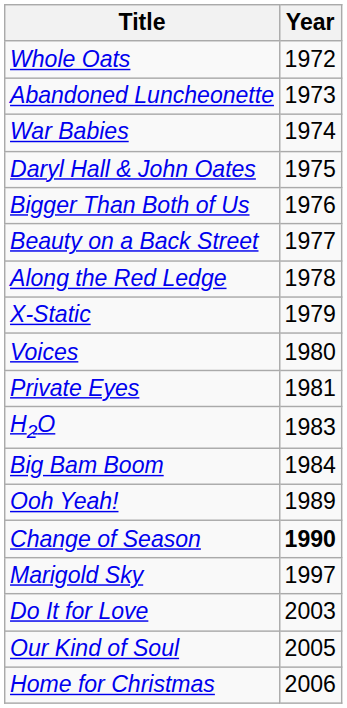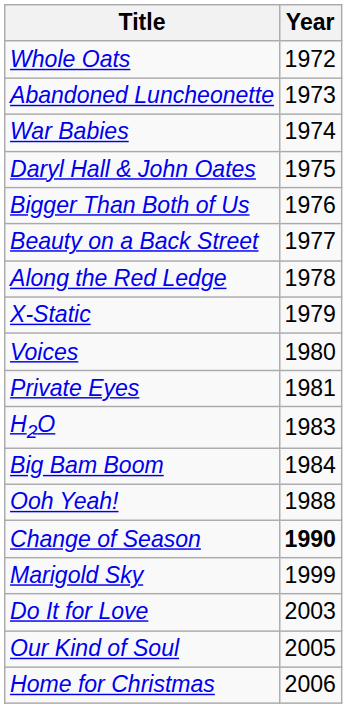 <table class="wikitable">
 <tr>
 <th>Title</th>
 <th>Year</th>
 </tr>
 <tr>
 <td><em><a href='#'>Whole Oats</a></em></td>
 <td>1972</td>
 </tr>
 <tr>
 <td><em><a href='#'>Abandoned Luncheonette</a></em></td>
 <td>1973</td>
 </tr>
 <tr>
 <td><em><a href='#'>War Babies</a></em></td>
 <td>1974</td>
 </tr>
 <tr>
 <td><em><a href='#'>Daryl Hall & John Oates</a></em></td>
 <td>1975</td>
 </tr>
 <tr>
 <td><em><a href='#'>Bigger Than Both of Us</a></em></td>
 <td>1976</td>
 </tr>
 <tr>
 <td><em><a href='#'>Beauty on a Back Street</a></em></td>
 <td>1977</td>
 </tr>
 <tr>
 <td><em><a href='#'>Along the Red Ledge</a></em></td>
 <td>1978</td>
 </tr>
 <tr>
 <td><em><a href='#'>X-Static</a></em></td>
 <td>1979</td>
 </tr>
 <tr>
 <td><em><a href='#'>Voices</a></em></td>
 <td>1980</td>
 </tr>
 <tr>
 <td><em><a href='#'>Private Eyes</a></em></td>
 <td>1981</td>
 </tr>
 <tr>
 <td><em><a href='#'>H<sub>2</sub>O</a></em></td>
 <td>1983</td>
 </tr>
 <tr>
 <td><em><a href='#'>Big Bam Boom</a></em></td>
 <td>1984</td>
 </tr>
 <tr>
 <td><em><a href='#'>Ooh Yeah!</a></em></td>
-<td>1989</td>
+<td>1988</td>
 </tr>
 <tr>
 <td><em><a href='#'>Change of Season</a></em></td>
 <td><strong>1990</strong></td>
 </tr>
 <tr>
 <td><em><a href='#'>Marigold Sky</a></em></td>
-<td>1997</td>
+<td>1999</td>
 </tr>
 <tr>
 <td><em><a href='#'>Do It for Love</a></em></td>
 <td>2003</td>
 </tr>
 <tr>
 <td><em><a href='#'>Our Kind of Soul</a></em></td>
 <td>2005</td>
 </tr>
 <tr>
 <td><em><a href='#'>Home for Christmas</a></em></td>
 <td>2006</td>
 </tr>
 </table>
